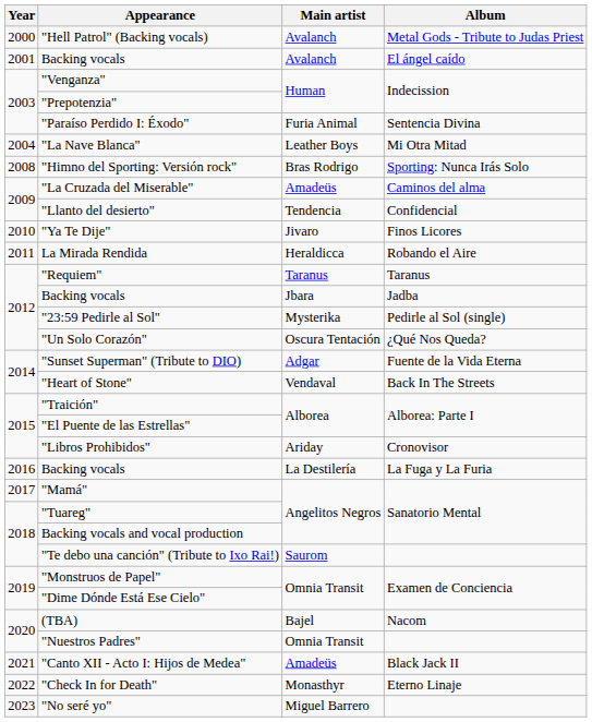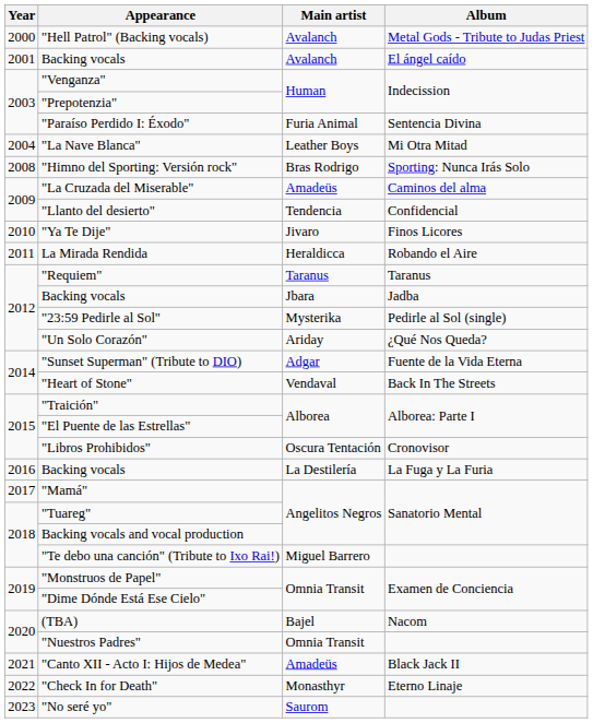 <table class="wikitable">
 <tr>
 <th>Year</th>
 <th>Appearance</th>
 <th>Main artist</th>
 <th>Album</th>
 </tr>
 <tr>
 <td>2000</td>
 <td>"Hell Patrol" (Backing vocals)</td>
 <td><a href='#'>Avalanch</a></td>
 <td><a href='#'>Metal Gods - Tribute to Judas Priest</a></td>
 </tr>
 <tr>
 <td>2001</td>
 <td>Backing vocals</td>
 <td><a href='#'>Avalanch</a></td>
 <td><a href='#'>El ángel caído</a></td>
 </tr>
 <tr>
 <td rowspan="3">2003</td>
 <td>"Venganza"</td>
 <td rowspan="2"><a href='#'>Human</a></td>
 <td rowspan="2">Indecission</td>
 </tr>
 <tr>
 <td>"Prepotenzia"</td>
 </tr>
 <tr>
 <td>"Paraíso Perdido I: Éxodo"</td>
 <td>Furia Animal</td>
 <td>Sentencia Divina</td>
 </tr>
 <tr>
 <td>2004</td>
 <td>"La Nave Blanca"</td>
 <td>Leather Boys</td>
 <td>Mi Otra Mitad</td>
 </tr>
 <tr>
 <td>2008</td>
 <td>"Himno del Sporting: Versión rock"</td>
 <td>Bras Rodrigo</td>
 <td><a href='#'>Sporting</a>: Nunca Irás Solo</td>
 </tr>
 <tr>
 <td rowspan="2">2009</td>
 <td>"La Cruzada del Miserable"</td>
 <td><a href='#'>Amadeüs</a></td>
 <td><a href='#'>Caminos del alma</a></td>
 </tr>
 <tr>
 <td>"Llanto del desierto"</td>
 <td>Tendencia</td>
 <td>Confidencial</td>
 </tr>
 <tr>
 <td>2010</td>
 <td>"Ya Te Dije"</td>
 <td>Jivaro</td>
 <td>Finos Licores</td>
 </tr>
 <tr>
 <td>2011</td>
 <td>La Mirada Rendida</td>
 <td>Heraldicca</td>
 <td>Robando el Aire</td>
 </tr>
 <tr>
 <td rowspan="4">2012</td>
 <td>"Requiem"</td>
 <td><a href='#'>Taranus</a></td>
 <td>Taranus</td>
 </tr>
 <tr>
 <td>Backing vocals</td>
 <td>Jbara</td>
 <td>Jadba</td>
 </tr>
 <tr>
 <td>"23:59 Pedirle al Sol"</td>
 <td>Mysterika</td>
 <td>Pedirle al Sol (single)</td>
 </tr>
 <tr>
 <td>"Un Solo Corazón"</td>
-<td>Oscura Tentación</td>
+<td>Ariday</td>
 <td>¿Qué Nos Queda?</td>
 </tr>
 <tr>
 <td rowspan="2">2014</td>
 <td>"Sunset Superman" (Tribute to <a href='#'>DIO</a>)</td>
 <td><a href='#'>Adgar</a></td>
 <td>Fuente de la Vida Eterna</td>
 </tr>
 <tr>
 <td>"Heart of Stone"</td>
 <td>Vendaval</td>
 <td>Back In The Streets</td>
 </tr>
 <tr>
 <td rowspan="3">2015</td>
 <td>"Traición"</td>
 <td rowspan="2">Alborea</td>
 <td rowspan="2">Alborea: Parte I</td>
 </tr>
 <tr>
 <td>"El Puente de las Estrellas"</td>
 </tr>
 <tr>
 <td>"Libros Prohibidos"</td>
-<td>Ariday</td>
+<td>Oscura Tentación</td>
 <td>Cronovisor</td>
 </tr>
 <tr>
 <td>2016</td>
 <td>Backing vocals</td>
 <td>La Destilería</td>
 <td>La Fuga y La Furia</td>
 </tr>
 <tr>
 <td>2017</td>
 <td>"Mamá"</td>
 <td rowspan="3">Angelitos Negros</td>
 <td rowspan="3">Sanatorio Mental</td>
 </tr>
 <tr>
 <td rowspan="3">2018</td>
 <td>"Tuareg"</td>
 </tr>
 <tr>
 <td>Backing vocals and vocal production</td>
 </tr>
 <tr>
 <td>"Te debo una canción" (Tribute to <a href='#'>Ixo Rai!</a>)</td>
-<td><a href='#'>Saurom</a></td>
+<td>Miguel Barrero</td>
 <td></td>
 </tr>
 <tr>
 <td rowspan="2">2019</td>
 <td>"Monstruos de Papel"</td>
 <td rowspan="2">Omnia Transit</td>
 <td rowspan="2">Examen de Conciencia</td>
 </tr>
 <tr>
 <td>"Dime Dónde Está Ese Cielo"</td>
 </tr>
 <tr>
 <td rowspan="2">2020</td>
 <td>(TBA)</td>
 <td>Bajel</td>
 <td>Nacom</td>
 </tr>
 <tr>
 <td>"Nuestros Padres"</td>
 <td>Omnia Transit</td>
 <td></td>
 </tr>
 <tr>
 <td>2021</td>
 <td>"Canto XII - Acto I: Hijos de Medea"</td>
 <td><a href='#'>Amadeüs</a></td>
 <td>Black Jack II</td>
 </tr>
 <tr>
 <td>2022</td>
 <td>"Check In for Death"</td>
 <td>Monasthyr</td>
 <td>Eterno Linaje</td>
 </tr>
 <tr>
 <td>2023</td>
 <td>"No seré yo"</td>
-<td>Miguel Barrero</td>
+<td><a href='#'>Saurom</a></td>
 <td></td>
 </tr>
 </table>
